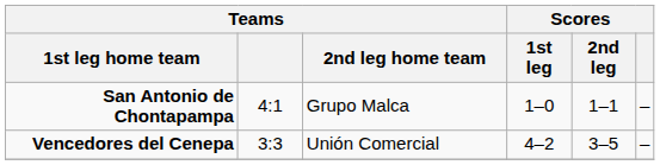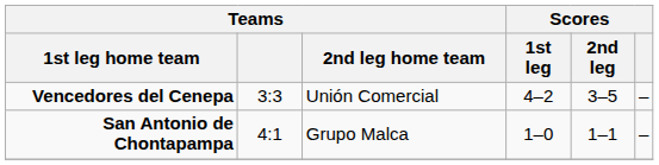 <table class="wikitable" style="text-align: center;">
 <tr>
 <th colspan=3>Teams</th>
 <th colspan=3>Scores</th>
 </tr>
 <tr>
 <th width="200">1st leg home team</th>
 <th width="50"></th>
 <th width="175">2nd leg home team</th>
 <th width="50">1st leg</th>
 <th width="50">2nd leg</th>
 <th></th>
 </tr>
 <tr>
+<td align=right><strong>Vencedores del Cenepa</strong></td>
+<td>3:3</td>
+<td align=left>Unión Comercial</td>
+<td>4–2</td>
+<td>3–5</td>
+<td>–</td>
+</tr>
+<tr>
 <td align=right><strong>San Antonio de Chontapampa</strong></td>
 <td>4:1</td>
 <td align=left>Grupo Malca</td>
 <td>1–0</td>
 <td>1–1</td>
 <td>–</td>
 </tr>
 <tr>
-<td align=right><strong>Vencedores del Cenepa</strong></td>
-<td>3:3</td>
-<td align=left>Unión Comercial</td>
-<td>4–2</td>
-<td>3–5</td>
-<td>–</td>
-</tr>
-<tr>
 </tr>
 </table>
